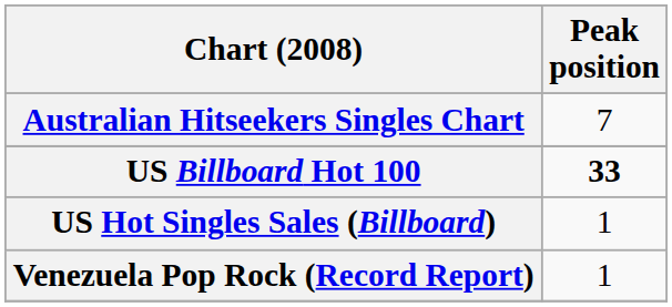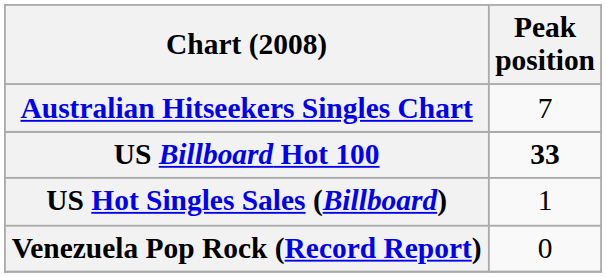 <table class="wikitable sortable plainrowheaders">
 <tr>
 <th align="center">Chart (2008)</th>
 <th align="center">Peak<br>position</th>
 </tr>
 <tr>
 <th scope="row"><a href='#'>Australian Hitseekers Singles Chart</a></th>
 <td align="center">7</td>
 </tr>
 <tr>
 </tr>
 <tr>
 </tr>
 <tr>
 </tr>
 <tr>
 <th scope="row">US <a href='#'><em>Billboard</em> Hot 100</a></th>
 <td align="center"><strong>33</strong></td>
 </tr>
 <tr>
 <th scope="row">US <a href='#'>Hot Singles Sales</a> (<em><a href='#'>Billboard</a></em>)</th>
 <td align="center">1</td>
 </tr>
 <tr>
 <th scope="row">Venezuela Pop Rock (<a href='#'>Record Report</a>)</th>
-<td align="center">1</td>
+<td align="center">0</td>
 </tr>
 <tr>
 </tr>
 </table>
